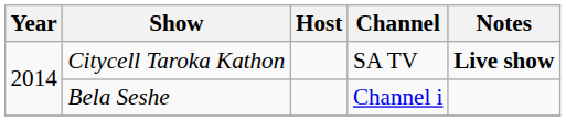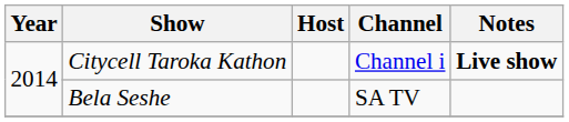 <table class="wikitable">
 <tr>
 <th>Year</th>
 <th>Show</th>
 <th>Host</th>
 <th>Channel</th>
 <th>Notes</th>
 </tr>
 <tr>
 <td rowspan="2">2014</td>
 <td><em>Citycell Taroka Kathon</em></td>
 <td></td>
-<td>SA TV</td>
+<td><a href='#'>Channel i</a></td>
 <td><strong>Live show</strong></td>
 </tr>
 <tr>
 <td><em>Bela Seshe</em></td>
 <td></td>
-<td><a href='#'>Channel i</a></td>
+<td>SA TV</td>
 <td></td>
 </tr>
 <tr>
 </tr>
 </table>
